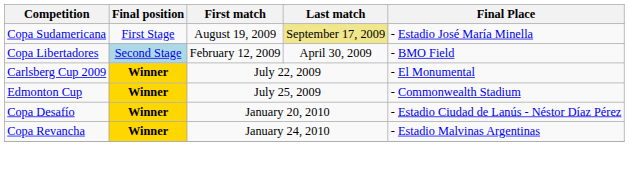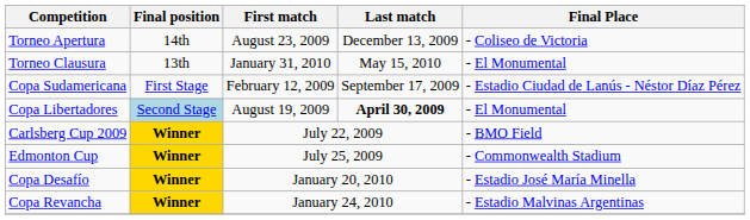 <table class="wikitable" style="text-align: center">
 <tr>
 <th>Competition</th>
 <th>Final position</th>
 <th>First match</th>
 <th>Last match</th>
 <th>Final Place</th>
 </tr>
 <tr>
+<td align="left"><a href='#'>Torneo Apertura</a></td>
+<td>14th</td>
+<td>August 23, 2009</td>
+<td>December 13, 2009</td>
+<td align="left"> - <a href='#'>Coliseo de Victoria</a></td>
+</tr>
+<tr>
+<td align="left"><a href='#'>Torneo Clausura</a></td>
+<td>13th</td>
+<td>January 31, 2010</td>
+<td>May 15, 2010</td>
+<td align="left"> - <a href='#'>El Monumental</a></td>
+</tr>
+<tr>
 <td align="left"><a href='#'>Copa Sudamericana</a></td>
 <td><a href='#'>First Stage</a></td>
-<td>August 19, 2009</td>
-<td style="background: khaki;">September 17, 2009</td>
-<td align="left"> - <a href='#'>Estadio José María Minella</a></td>
+<td>February 12, 2009</td>
+<td>September 17, 2009</td>
+<td align="left"> -  <a href='#'>Estadio Ciudad de Lanús - Néstor Díaz Pérez</a></td>
 </tr>
 <tr>
 <td align="left"><a href='#'>Copa Libertadores</a></td>
 <td style="background: lightblue;"><a href='#'>Second Stage</a></td>
-<td>February 12, 2009</td>
-<td>April 30, 2009</td>
-<td align="left"> - <a href='#'>BMO Field</a></td>
+<td>August 19, 2009</td>
+<td><strong>April 30, 2009</strong></td>
+<td align="left"> - <a href='#'>El Monumental</a></td>
 </tr>
 <tr>
 <td align="left"><a href='#'>Carlsberg Cup 2009</a></td>
 <td bgcolor=gold><strong>Winner</strong></td>
 <td colspan=2>July 22, 2009</td>
-<td align="left"> - <a href='#'>El Monumental</a></td>
+<td align="left"> - <a href='#'>BMO Field</a></td>
 </tr>
 <tr>
 <td align="left"><a href='#'>Edmonton Cup</a></td>
 <td bgcolor=gold><strong>Winner</strong></td>
 <td colspan=2>July 25, 2009</td>
 <td align="left"> - <a href='#'>Commonwealth Stadium</a></td>
 </tr>
 <tr>
 <td align="left"><a href='#'>Copa Desafío</a></td>
 <td bgcolor=gold><strong>Winner</strong></td>
 <td colspan=2>January 20, 2010</td>
-<td align="left"> -  <a href='#'>Estadio Ciudad de Lanús - Néstor Díaz Pérez</a></td>
+<td align="left"> - <a href='#'>Estadio José María Minella</a></td>
 </tr>
 <tr>
 <td align="left"><a href='#'>Copa Revancha</a></td>
 <td bgcolor=gold><strong>Winner</strong></td>
 <td colspan=2>January 24, 2010</td>
 <td align="left"> - <a href='#'>Estadio Malvinas Argentinas</a></td>
 </tr>
 <tr>
 </tr>
 </table>
